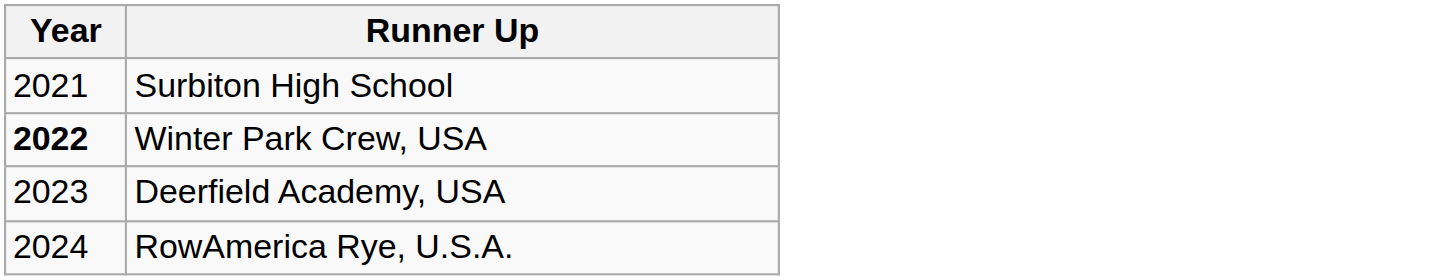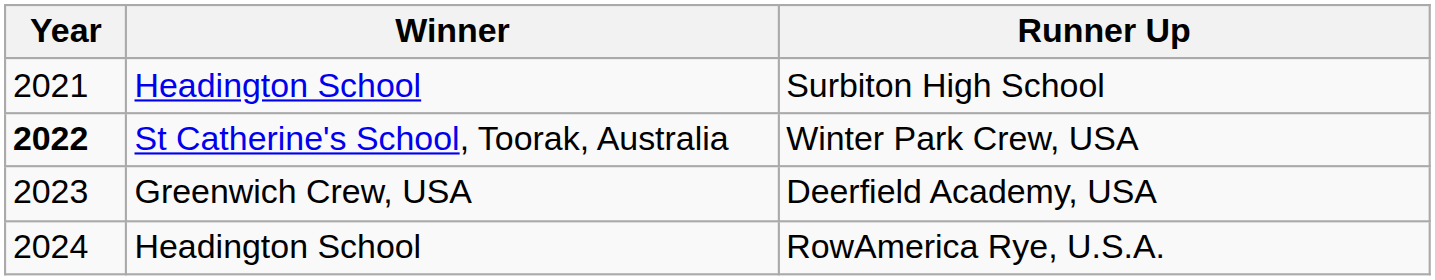 <table class="wikitable">
 <tr>
 <th width=50>Year</th>
+<th width=300>Winner</th>
 <th width=300>Runner Up</th>
 </tr>
 <tr>
 <td>2021</td>
+<td><a href='#'>Headington School</a></td>
 <td>Surbiton High School</td>
 </tr>
 <tr>
 <td><strong>2022</strong></td>
+<td><a href='#'>St Catherine's School</a>, Toorak, Australia</td>
 <td>Winter Park Crew, USA</td>
 </tr>
 <tr>
 <td>2023</td>
+<td>Greenwich Crew, USA</td>
 <td>Deerfield Academy, USA</td>
 </tr>
 <tr>
 <td>2024</td>
+<td>Headington School</td>
 <td>RowAmerica Rye, U.S.A.</td>
 </tr>
 </table>
